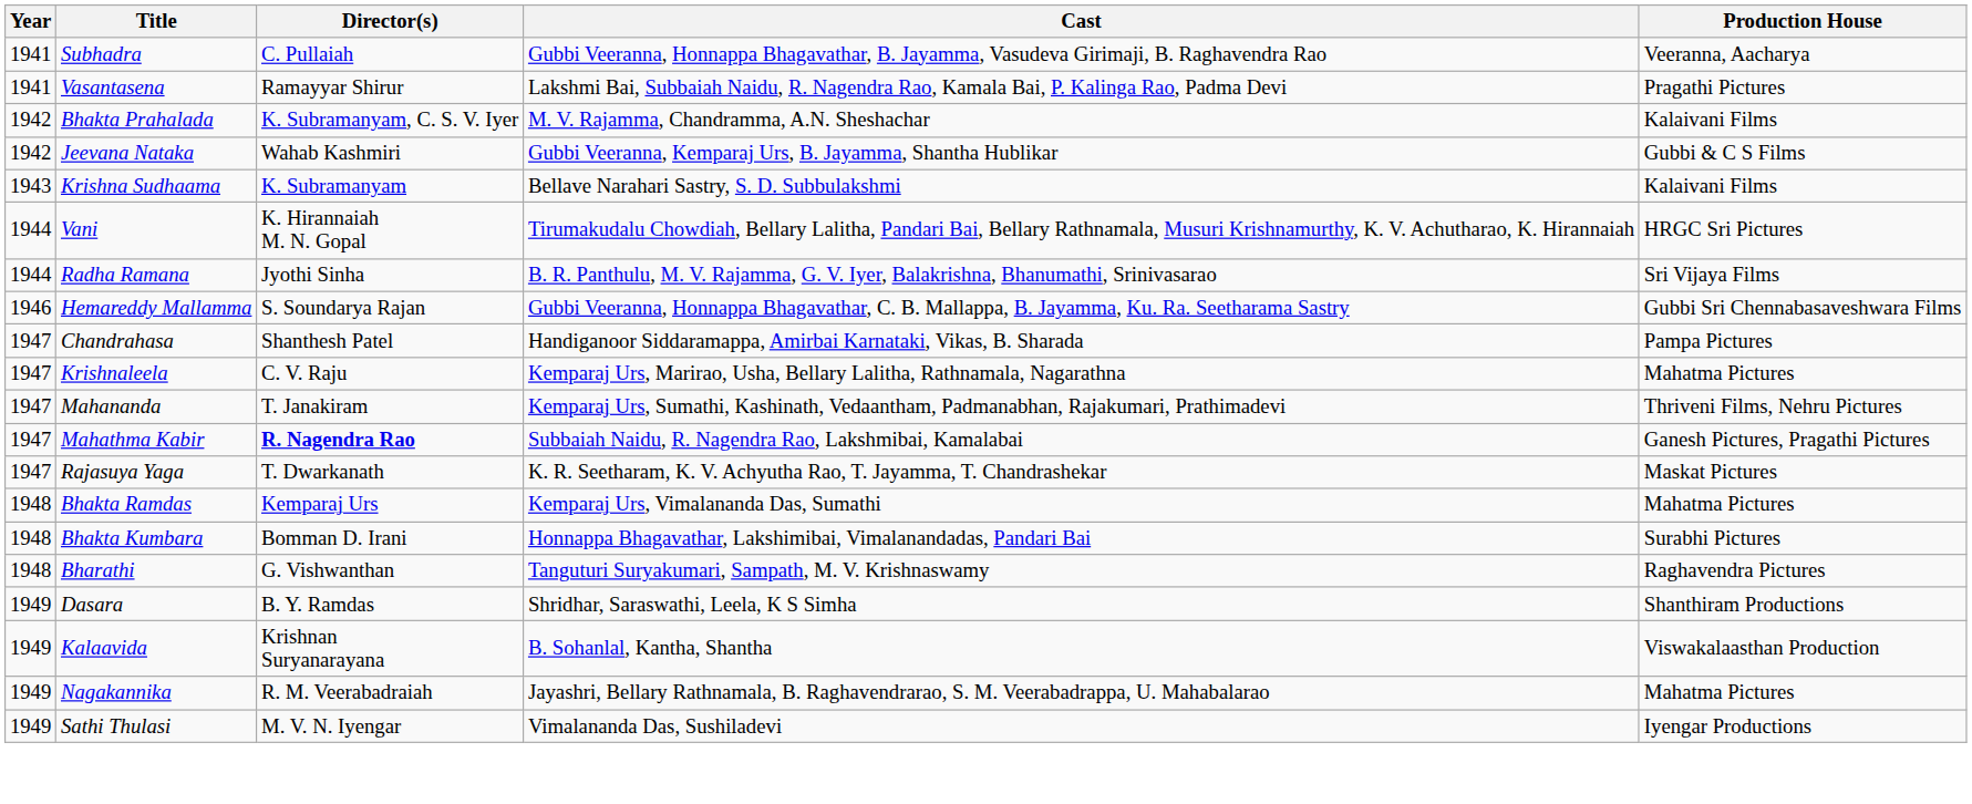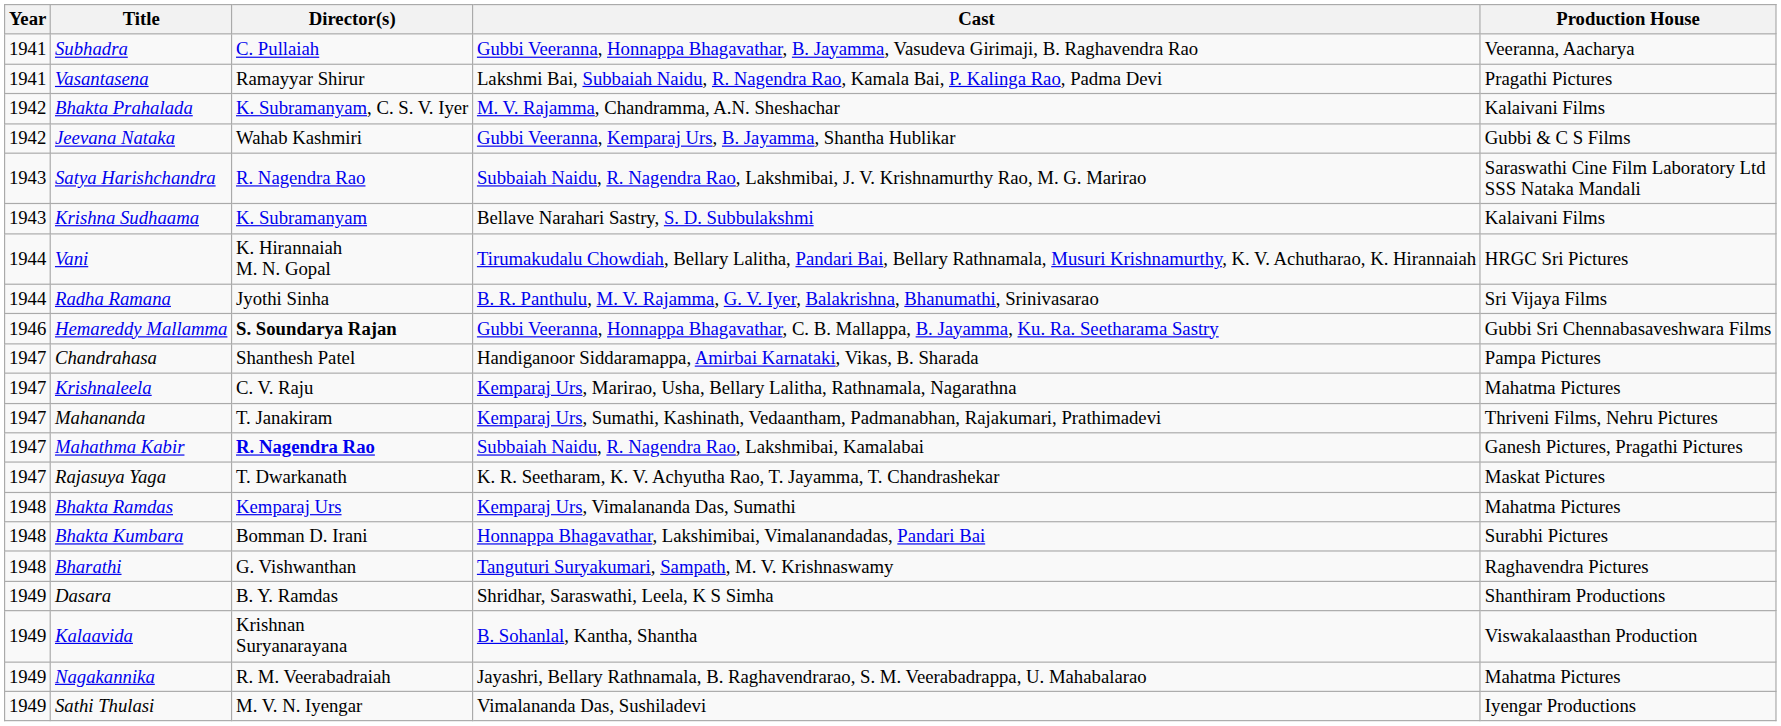 <table class="wikitable sortable">
 <tr>
 <th>Year</th>
 <th>Title</th>
 <th>Director(s)</th>
 <th>Cast</th>
 <th>Production House</th>
 </tr>
 <tr>
 <td>1941</td>
 <td><em><a href='#'>Subhadra</a></em> </td>
 <td><a href='#'>C. Pullaiah</a></td>
 <td><a href='#'>Gubbi Veeranna</a>, <a href='#'>Honnappa Bhagavathar</a>, <a href='#'>B. Jayamma</a>, Vasudeva Girimaji, B. Raghavendra Rao</td>
 <td>Veeranna, Aacharya</td>
 </tr>
 <tr>
 <td>1941</td>
 <td><em><a href='#'>Vasantasena</a></em> </td>
 <td>Ramayyar Shirur</td>
 <td>Lakshmi Bai, <a href='#'>Subbaiah Naidu</a>, <a href='#'>R. Nagendra Rao</a>, Kamala Bai, <a href='#'>P. Kalinga Rao</a>, Padma Devi</td>
 <td>Pragathi Pictures</td>
 </tr>
 <tr>
 <td>1942</td>
 <td><em><a href='#'>Bhakta Prahalada</a></em> </td>
 <td><a href='#'>K. Subramanyam</a>, C. S. V. Iyer</td>
 <td><a href='#'>M. V. Rajamma</a>, Chandramma, A.N. Sheshachar</td>
 <td>Kalaivani Films</td>
 </tr>
 <tr>
 <td>1942</td>
 <td><em> <a href='#'>Jeevana Nataka</a></em> </td>
 <td>Wahab Kashmiri</td>
 <td><a href='#'>Gubbi Veeranna</a>, <a href='#'>Kemparaj Urs</a>, <a href='#'>B. Jayamma</a>, Shantha Hublikar</td>
 <td>Gubbi & C S Films</td>
 </tr>
 <tr>
 <td>1943</td>
+<td><em><a href='#'>Satya Harishchandra</a></em> </td>
+<td><a href='#'>R. Nagendra Rao</a></td>
+<td><a href='#'>Subbaiah Naidu</a>, <a href='#'>R. Nagendra Rao</a>, Lakshmibai, J. V. Krishnamurthy Rao, M. G. Marirao</td>
+<td>Saraswathi Cine Film Laboratory Ltd <br> SSS Nataka Mandali</td>
+</tr>
+<tr>
+<td>1943</td>
 <td><em><a href='#'>Krishna Sudhaama</a></em> </td>
 <td><a href='#'>K. Subramanyam</a></td>
 <td>Bellave Narahari Sastry, <a href='#'>S. D. Subbulakshmi</a></td>
 <td>Kalaivani Films</td>
 </tr>
 <tr>
 <td>1944</td>
 <td><em><a href='#'>Vani</a></em> </td>
 <td>K. Hirannaiah<br>M. N. Gopal</td>
 <td><a href='#'>Tirumakudalu Chowdiah</a>, Bellary Lalitha, <a href='#'>Pandari Bai</a>, Bellary Rathnamala,  <a href='#'>Musuri Krishnamurthy</a>, K. V. Achutharao, K. Hirannaiah</td>
 <td>HRGC Sri Pictures</td>
 </tr>
 <tr>
 <td>1944</td>
 <td><em><a href='#'>Radha Ramana</a></em> </td>
 <td>Jyothi Sinha</td>
 <td><a href='#'>B. R. Panthulu</a>, <a href='#'>M. V. Rajamma</a>, <a href='#'>G. V. Iyer</a>, <a href='#'>Balakrishna</a>, <a href='#'>Bhanumathi</a>, Srinivasarao</td>
 <td>Sri Vijaya Films</td>
 </tr>
 <tr>
 <td>1946</td>
 <td><em><a href='#'>Hemareddy Mallamma</a></em> </td>
-<td>S. Soundarya Rajan</td>
+<td><strong>S. Soundarya Rajan</strong></td>
 <td><a href='#'>Gubbi Veeranna</a>, <a href='#'>Honnappa Bhagavathar</a>, C. B. Mallappa, <a href='#'>B. Jayamma</a>, <a href='#'>Ku. Ra. Seetharama Sastry</a></td>
 <td>Gubbi Sri Chennabasaveshwara Films</td>
 </tr>
 <tr>
 <td>1947</td>
 <td><em>Chandrahasa</em> </td>
 <td>Shanthesh Patel</td>
 <td>Handiganoor Siddaramappa, <a href='#'>Amirbai Karnataki</a>, Vikas, B. Sharada</td>
 <td>Pampa Pictures</td>
 </tr>
 <tr>
 <td>1947</td>
 <td><em><a href='#'>Krishnaleela</a></em> </td>
 <td>C. V. Raju</td>
 <td><a href='#'>Kemparaj Urs</a>, Marirao, Usha, Bellary Lalitha, Rathnamala, Nagarathna</td>
 <td>Mahatma Pictures</td>
 </tr>
 <tr>
 <td>1947</td>
 <td><em>Mahananda</em> </td>
 <td>T. Janakiram</td>
 <td><a href='#'>Kemparaj Urs</a>, Sumathi, Kashinath, Vedaantham, Padmanabhan, Rajakumari, Prathimadevi</td>
 <td>Thriveni Films, Nehru Pictures</td>
 </tr>
 <tr>
 <td>1947</td>
 <td><em><a href='#'>Mahathma Kabir</a></em> </td>
 <td><strong><a href='#'>R. Nagendra Rao</a></strong></td>
 <td><a href='#'>Subbaiah Naidu</a>, <a href='#'>R. Nagendra Rao</a>, Lakshmibai, Kamalabai</td>
 <td>Ganesh Pictures, Pragathi Pictures</td>
 </tr>
 <tr>
 <td>1947</td>
 <td><em>Rajasuya Yaga</em> </td>
 <td>T. Dwarkanath</td>
 <td>K. R. Seetharam, K. V. Achyutha Rao, T. Jayamma, T. Chandrashekar</td>
 <td>Maskat Pictures</td>
 </tr>
 <tr>
 <td>1948</td>
 <td><em><a href='#'>Bhakta Ramdas</a></em></td>
 <td><a href='#'>Kemparaj Urs</a></td>
 <td><a href='#'>Kemparaj Urs</a>, Vimalananda Das, Sumathi</td>
 <td>Mahatma Pictures</td>
 </tr>
 <tr>
 <td>1948</td>
 <td><em><a href='#'>Bhakta Kumbara</a></em> </td>
 <td>Bomman D. Irani</td>
 <td><a href='#'>Honnappa Bhagavathar</a>, Lakshimibai, Vimalanandadas, <a href='#'>Pandari Bai</a></td>
 <td>Surabhi Pictures</td>
 </tr>
 <tr>
 <td>1948</td>
 <td><em><a href='#'>Bharathi</a></em> </td>
 <td>G. Vishwanthan</td>
 <td><a href='#'>Tanguturi Suryakumari</a>, <a href='#'>Sampath</a>, M. V. Krishnaswamy</td>
 <td>Raghavendra Pictures</td>
 </tr>
 <tr>
 <td>1949</td>
 <td><em>Dasara</em> </td>
 <td>B. Y. Ramdas</td>
 <td>Shridhar, Saraswathi, Leela, K S Simha</td>
 <td>Shanthiram Productions</td>
 </tr>
 <tr>
 <td>1949</td>
 <td><em><a href='#'>Kalaavida</a></em> </td>
 <td>Krishnan<br>Suryanarayana</td>
 <td><a href='#'>B. Sohanlal</a>, Kantha, Shantha</td>
 <td>Viswakalaasthan Production</td>
 </tr>
 <tr>
 <td>1949</td>
 <td><em><a href='#'>Nagakannika</a></em> </td>
 <td>R. M. Veerabadraiah</td>
 <td>Jayashri, Bellary Rathnamala, B. Raghavendrarao, S. M. Veerabadrappa, U. Mahabalarao</td>
 <td>Mahatma Pictures</td>
 </tr>
 <tr>
 <td>1949</td>
 <td><em>Sathi Thulasi</em> </td>
 <td>M. V. N. Iyengar</td>
 <td>Vimalananda Das, Sushiladevi</td>
 <td>Iyengar Productions</td>
 </tr>
 </table>
